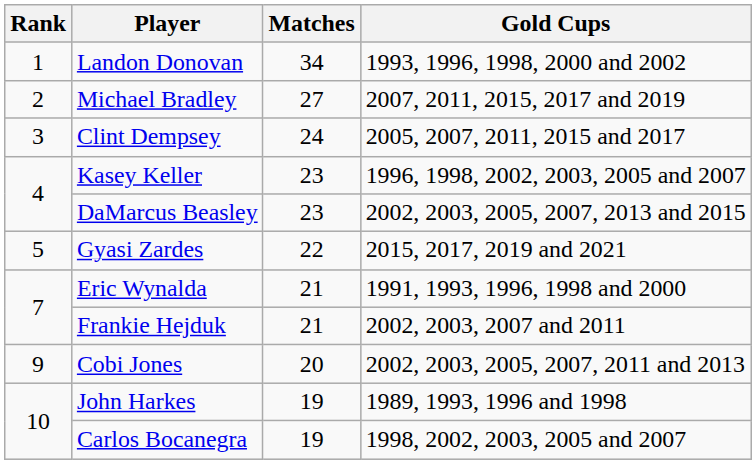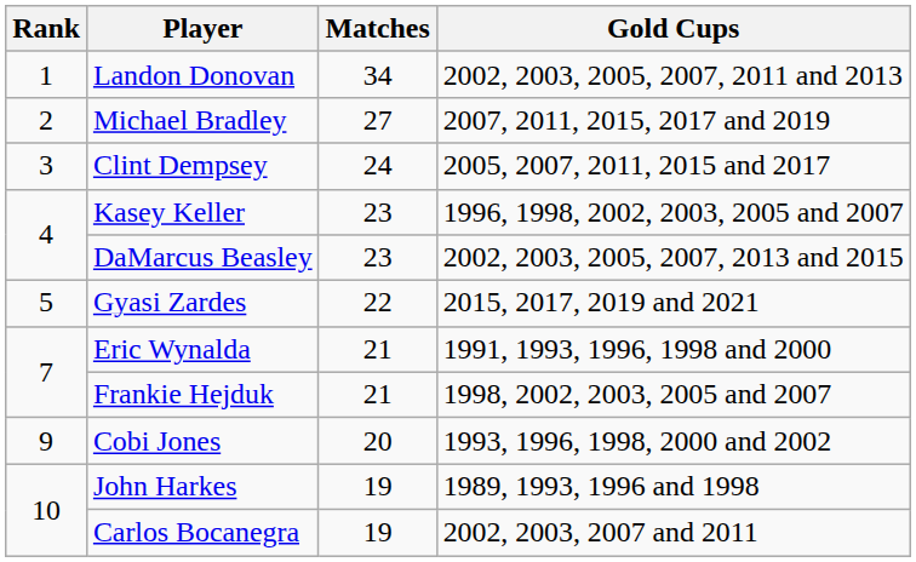 <table class="wikitable" style="text-align: left;">
 <tr>
 <th>Rank</th>
 <th>Player</th>
 <th>Matches</th>
 <th>Gold Cups</th>
 </tr>
 <tr>
 <td align=center>1</td>
 <td><a href='#'>Landon Donovan</a></td>
 <td align=center>34</td>
-<td>1993, 1996, 1998, 2000 and 2002</td>
+<td>2002, 2003, 2005, 2007, 2011 and 2013</td>
 </tr>
 <tr>
 <td align=center>2</td>
 <td><a href='#'>Michael Bradley</a></td>
 <td align=center>27</td>
 <td>2007, 2011, 2015, 2017 and 2019</td>
 </tr>
 <tr>
 <td align=center>3</td>
 <td><a href='#'>Clint Dempsey</a></td>
 <td align=center>24</td>
 <td>2005, 2007, 2011, 2015 and 2017</td>
 </tr>
 <tr>
 <td rowspan=2 align=center>4</td>
 <td><a href='#'>Kasey Keller</a></td>
 <td align=center>23</td>
 <td>1996, 1998, 2002, 2003, 2005 and 2007</td>
 </tr>
 <tr>
 <td><a href='#'>DaMarcus Beasley</a></td>
 <td align=center>23</td>
 <td>2002, 2003, 2005, 2007, 2013 and 2015</td>
 </tr>
 <tr>
 <td align=center>5</td>
 <td><a href='#'>Gyasi Zardes</a></td>
 <td align=center>22</td>
 <td>2015, 2017, 2019 and 2021</td>
 </tr>
 <tr>
 <td rowspan=2 align=center>7</td>
 <td><a href='#'>Eric Wynalda</a></td>
 <td align=center>21</td>
 <td>1991, 1993, 1996, 1998 and 2000</td>
 </tr>
 <tr>
 <td><a href='#'>Frankie Hejduk</a></td>
 <td align=center>21</td>
-<td>2002, 2003, 2007 and 2011</td>
+<td>1998, 2002, 2003, 2005 and 2007</td>
 </tr>
 <tr>
 <td align=center>9</td>
 <td><a href='#'>Cobi Jones</a></td>
 <td align=center>20</td>
-<td>2002, 2003, 2005, 2007, 2011 and 2013</td>
+<td>1993, 1996, 1998, 2000 and 2002</td>
 </tr>
 <tr>
 <td rowspan=2 align=center>10</td>
 <td><a href='#'>John Harkes</a></td>
 <td align=center>19</td>
 <td>1989, 1993, 1996 and 1998</td>
 </tr>
 <tr>
 <td><a href='#'>Carlos Bocanegra</a></td>
 <td align=center>19</td>
-<td>1998, 2002, 2003, 2005 and 2007</td>
+<td>2002, 2003, 2007 and 2011</td>
 </tr>
 </table>
